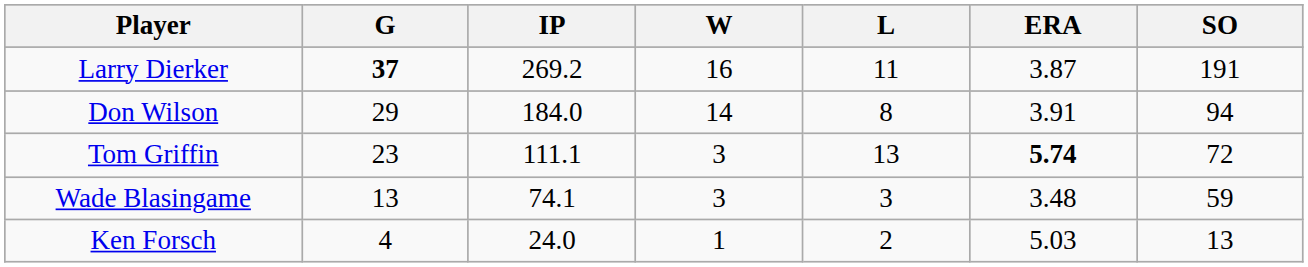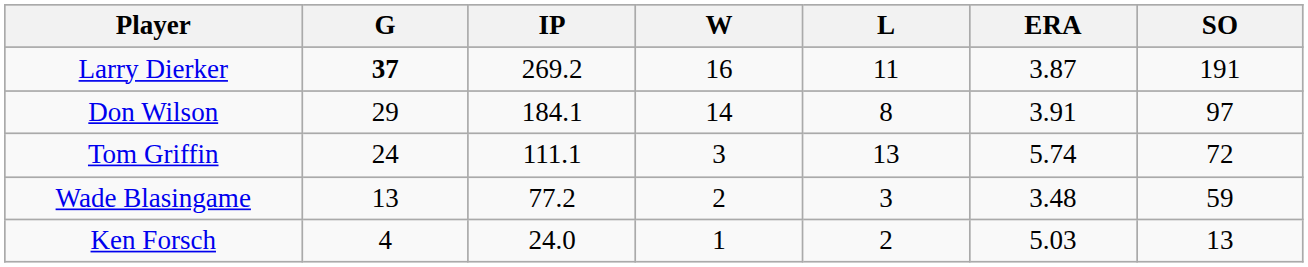 <table class="wikitable sortable">
 <tr>
 <th bgcolor="#DDDDFF" width="16%">Player</th>
 <th bgcolor="#DDDDFF" width="9%">G</th>
 <th bgcolor="#DDDDFF" width="9%">IP</th>
 <th bgcolor="#DDDDFF" width="9%">W</th>
 <th bgcolor="#DDDDFF" width="9%">L</th>
 <th bgcolor="#DDDDFF" width="9%">ERA</th>
 <th bgcolor="#DDDDFF" width="9%">SO</th>
 </tr>
 <tr align="center">
 <td><a href='#'>Larry Dierker</a></td>
 <td><strong>37</strong></td>
 <td>269.2</td>
 <td>16</td>
 <td>11</td>
 <td>3.87</td>
 <td>191</td>
 </tr>
 <tr align=center>
 <td><a href='#'>Don Wilson</a></td>
 <td>29</td>
-<td>184.0</td>
+<td>184.1</td>
 <td>14</td>
 <td>8</td>
 <td>3.91</td>
-<td>94</td>
+<td>97</td>
 </tr>
 <tr align=center>
 <td><a href='#'>Tom Griffin</a></td>
-<td>23</td>
+<td>24</td>
 <td>111.1</td>
 <td>3</td>
 <td>13</td>
-<td><strong>5.74</strong></td>
+<td>5.74</td>
 <td>72</td>
 </tr>
 <tr align=center>
 <td><a href='#'>Wade Blasingame</a></td>
 <td>13</td>
-<td>74.1</td>
-<td>3</td>
+<td>77.2</td>
+<td>2</td>
 <td>3</td>
 <td>3.48</td>
 <td>59</td>
 </tr>
 <tr align=center>
 <td><a href='#'>Ken Forsch</a></td>
 <td>4</td>
 <td>24.0</td>
 <td>1</td>
 <td>2</td>
 <td>5.03</td>
 <td>13</td>
 </tr>
 </table>
